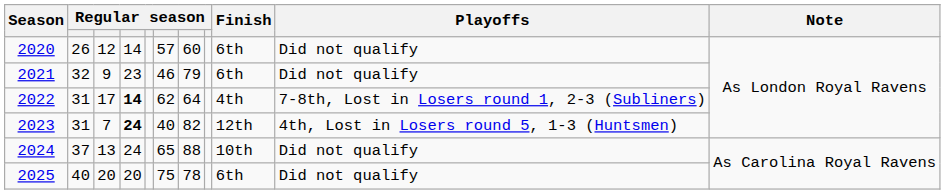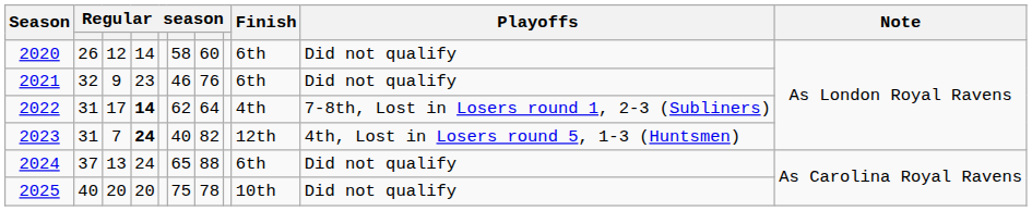 <table class="wikitable" style="text-align:center;">
 <tr>
 <th rowspan="2">Season</th>
 <th colspan="7">Regular season</th>
 <th rowspan="2">Finish</th>
 <th rowspan="2">Playoffs</th>
 <th rowspan="2">Note</th>
 </tr>
 <tr>
 <th></th>
 <th></th>
 <th></th>
 <th></th>
 <th></th>
 <th></th>
 <th></th>
 </tr>
 <tr>
 <td><a href='#'>2020</a></td>
 <td>26</td>
 <td>12</td>
 <td>14</td>
 <td></td>
-<td>57</td>
+<td>58</td>
 <td>60</td>
 <td></td>
 <td align=left>6th</td>
 <td align=left>Did not qualify</td>
 <td rowspan="4">As London Royal Ravens</td>
 </tr>
 <tr>
 <td><a href='#'>2021</a></td>
 <td>32</td>
 <td>9</td>
 <td>23</td>
 <td></td>
 <td>46</td>
-<td>79</td>
+<td>76</td>
 <td></td>
 <td align=left>6th</td>
 <td align=left>Did not qualify</td>
 </tr>
 <tr>
 <td><a href='#'>2022</a></td>
 <td>31</td>
 <td>17</td>
 <td><strong>14</strong></td>
 <td></td>
 <td>62</td>
 <td>64</td>
 <td></td>
 <td align=left>4th</td>
 <td align=left>7-8th, Lost in <a href='#'>Losers round 1</a>, 2-3 (<a href='#'>Subliners</a>)</td>
 </tr>
 <tr>
 <td><a href='#'>2023</a></td>
 <td>31</td>
 <td>7</td>
 <td><strong>24</strong></td>
 <td></td>
 <td>40</td>
 <td>82</td>
 <td></td>
 <td align=left>12th</td>
 <td align=left>4th, Lost in <a href='#'>Losers round 5</a>, 1-3 (<a href='#'>Huntsmen</a>)</td>
 </tr>
 <tr>
 <td><a href='#'>2024</a></td>
 <td>37</td>
 <td>13</td>
 <td>24</td>
 <td></td>
 <td>65</td>
 <td>88</td>
 <td></td>
-<td align=left>10th</td>
+<td align=left>6th</td>
 <td align=left>Did not qualify</td>
 <td rowspan="2">As Carolina Royal Ravens</td>
 </tr>
 <tr>
 <td><a href='#'>2025</a></td>
 <td>40</td>
 <td>20</td>
 <td>20</td>
 <td></td>
 <td>75</td>
 <td>78</td>
 <td></td>
-<td align=left>6th</td>
+<td align=left>10th</td>
 <td align=left>Did not qualify</td>
 </tr>
 </table>
